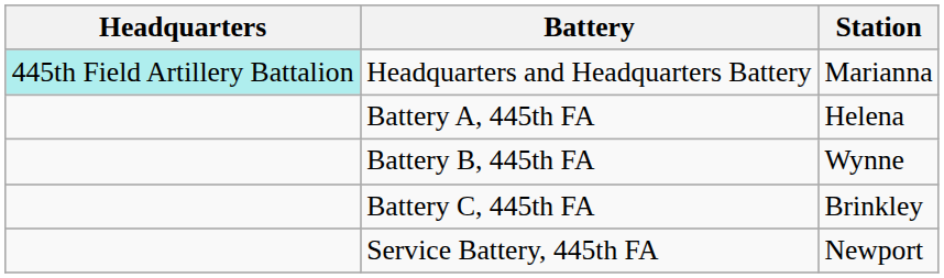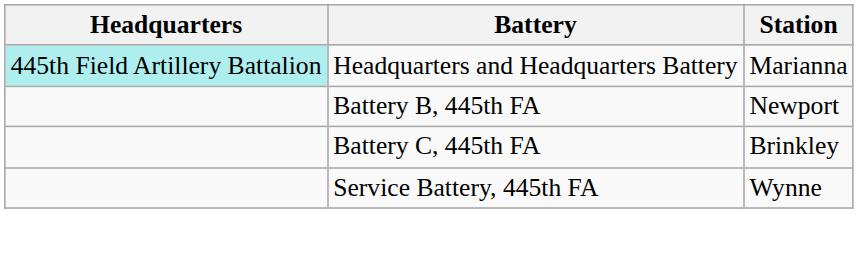 <table class="wikitable">
 <tr>
 <th>Headquarters</th>
 <th>Battery</th>
 <th>Station</th>
 </tr>
 <tr>
 <td style="background: paleturquoise;">445th Field Artillery Battalion</td>
 <td>Headquarters and Headquarters Battery</td>
 <td>Marianna</td>
 </tr>
 <tr>
 <td></td>
-<td>Battery A, 445th FA</td>
-<td>Helena</td>
-</tr>
-<tr>
-<td></td>
 <td>Battery B, 445th FA</td>
-<td>Wynne</td>
+<td>Newport</td>
 </tr>
 <tr>
 <td></td>
 <td>Battery C, 445th FA</td>
 <td>Brinkley</td>
 </tr>
 <tr>
 <td></td>
 <td>Service Battery, 445th FA</td>
-<td>Newport</td>
+<td>Wynne</td>
 </tr>
 </table>
